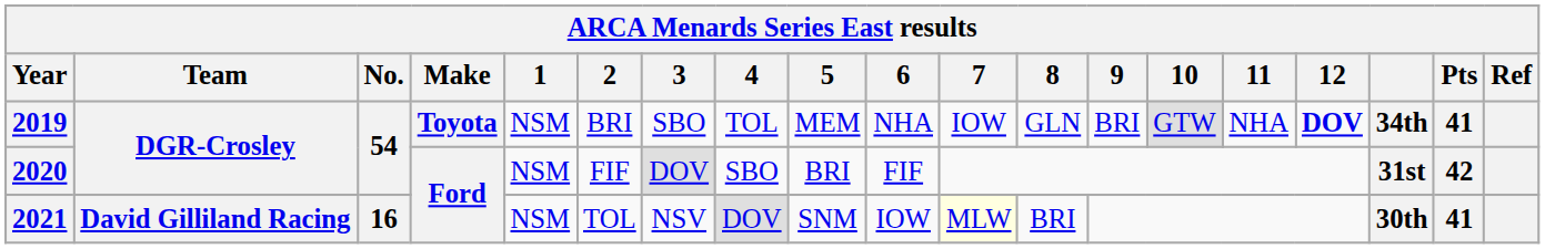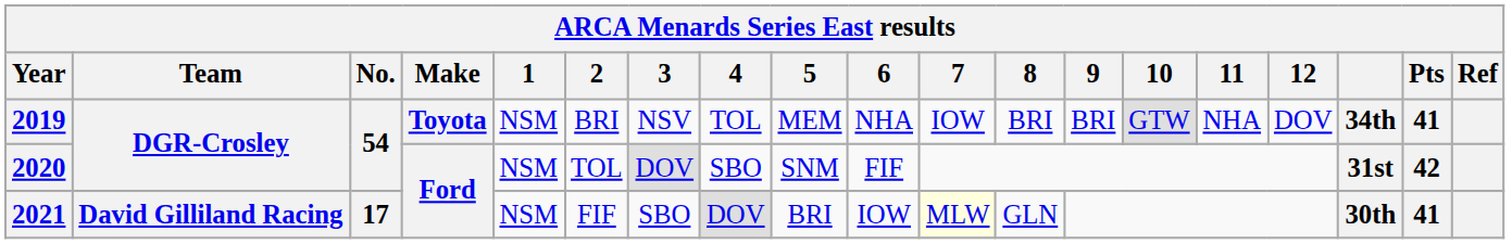 <table class="wikitable" style="text-align:center; font-size:75%">
 <tr>
 <th colspan=20><a href='#'>ARCA Menards Series East</a> results</th>
 </tr>
 <tr>
 <th>Year</th>
 <th>Team</th>
 <th>No.</th>
 <th>Make</th>
 <th>1</th>
 <th>2</th>
 <th>3</th>
 <th>4</th>
 <th>5</th>
 <th>6</th>
 <th>7</th>
 <th>8</th>
 <th>9</th>
 <th>10</th>
 <th>11</th>
 <th>12</th>
 <th></th>
 <th>Pts</th>
 <th>Ref</th>
 </tr>
 <tr>
 <th><a href='#'>2019</a></th>
 <th rowspan=2><a href='#'>DGR-Crosley</a></th>
 <th rowspan=2>54</th>
 <th><a href='#'>Toyota</a></th>
 <td><a href='#'>NSM</a></td>
 <td><a href='#'>BRI</a></td>
-<td><a href='#'>SBO</a></td>
+<td><a href='#'>NSV</a></td>
 <td><a href='#'>TOL</a></td>
 <td><a href='#'>MEM</a></td>
 <td><a href='#'>NHA</a></td>
 <td><a href='#'>IOW</a></td>
-<td><a href='#'>GLN</a></td>
+<td><a href='#'>BRI</a></td>
 <td><a href='#'>BRI</a></td>
 <td style="background:#DFDFDF;"><a href='#'>GTW</a><br></td>
 <td><a href='#'>NHA</a></td>
-<td><strong><a href='#'>DOV</a></strong></td>
+<td><a href='#'>DOV</a></td>
 <th>34th</th>
 <th>41</th>
 <th></th>
 </tr>
 <tr>
 <th><a href='#'>2020</a></th>
 <th rowspan=2><a href='#'>Ford</a></th>
 <td><a href='#'>NSM</a></td>
-<td><a href='#'>FIF</a></td>
+<td><a href='#'>TOL</a></td>
 <td style="background:#DFDFDF;"><a href='#'>DOV</a><br></td>
 <td><a href='#'>SBO</a></td>
-<td><a href='#'>BRI</a></td>
+<td><a href='#'>SNM</a></td>
 <td><a href='#'>FIF</a></td>
 <td colspan=6></td>
 <th>31st</th>
 <th>42</th>
 <th></th>
 </tr>
 <tr>
 <th><a href='#'>2021</a></th>
 <th><a href='#'>David Gilliland Racing</a></th>
-<th>16</th>
+<th>17</th>
 <td><a href='#'>NSM</a></td>
-<td><a href='#'>TOL</a></td>
-<td><a href='#'>NSV</a></td>
+<td><a href='#'>FIF</a></td>
+<td><a href='#'>SBO</a></td>
 <td style="background:#DFDFDF;"><a href='#'>DOV</a><br></td>
-<td><a href='#'>SNM</a></td>
+<td><a href='#'>BRI</a></td>
 <td><a href='#'>IOW</a></td>
 <td style="background: lightyellow;"><a href='#'>MLW</a></td>
-<td><a href='#'>BRI</a></td>
+<td><a href='#'>GLN</a></td>
 <td colspan=4></td>
 <th>30th</th>
 <th>41</th>
 <th></th>
 </tr>
 </table>
